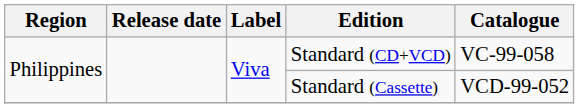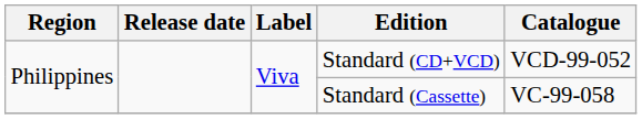 <table class="wikitable">
 <tr>
 <th>Region</th>
 <th>Release date</th>
 <th>Label</th>
 <th>Edition</th>
 <th>Catalogue</th>
 </tr>
 <tr>
 <td rowspan="2">Philippines</td>
 <td rowspan="2"></td>
 <td rowspan="2"><a href='#'>Viva</a></td>
 <td>Standard <small>(<a href='#'>CD</a>+<a href='#'>VCD</a>)</small></td>
-<td>VC-99-058</td>
+<td>VCD-99-052</td>
 </tr>
 <tr>
 <td>Standard <small>(<a href='#'>Cassette</a>)</small></td>
-<td>VCD-99-052</td>
+<td>VC-99-058</td>
 </tr>
 <tr>
 </tr>
 </table>
